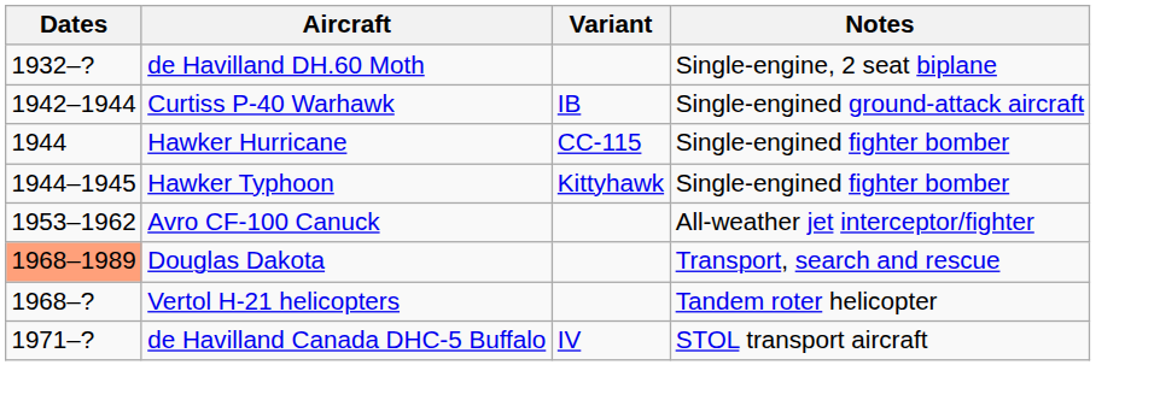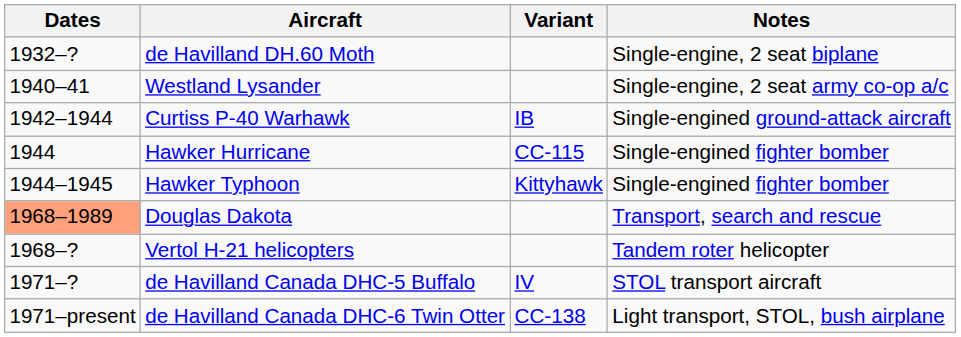 <table class="wikitable">
 <tr>
 <th scope=col>Dates</th>
 <th scope=col>Aircraft</th>
 <th scope=col>Variant</th>
 <th scope=col>Notes</th>
 </tr>
 <tr>
 <td>1932–?</td>
 <td><a href='#'>de Havilland DH.60 Moth</a></td>
 <td></td>
 <td>Single-engine, 2 seat <a href='#'>biplane</a></td>
+</tr>
+<tr>
+<td>1940–41</td>
+<td><a href='#'>Westland Lysander</a></td>
+<td></td>
+<td>Single-engine, 2 seat <a href='#'>army co-op a/c</a></td>
 </tr>
 <tr>
 <td>1942–1944</td>
 <td><a href='#'>Curtiss P-40 Warhawk</a></td>
 <td><a href='#'>IB</a></td>
 <td>Single-engined <a href='#'>ground-attack aircraft</a></td>
 </tr>
 <tr>
 <td>1944</td>
 <td><a href='#'>Hawker Hurricane</a></td>
 <td><a href='#'>CC-115</a></td>
 <td>Single-engined <a href='#'>fighter bomber</a></td>
 </tr>
 <tr>
 <td>1944–1945</td>
 <td><a href='#'>Hawker Typhoon</a></td>
 <td><a href='#'>Kittyhawk</a></td>
 <td>Single-engined <a href='#'>fighter bomber</a></td>
 </tr>
 <tr>
-<td>1953–1962</td>
-<td><a href='#'>Avro CF-100 Canuck</a></td>
-<td></td>
-<td>All-weather <a href='#'>jet</a> <a href='#'>interceptor/fighter</a></td>
-</tr>
-<tr>
 <td style="background: lightsalmon;">1968–1989</td>
 <td><a href='#'>Douglas Dakota</a></td>
 <td></td>
 <td><a href='#'>Transport</a>, <a href='#'>search and rescue</a></td>
 </tr>
 <tr>
 <td>1968–?</td>
 <td><a href='#'>Vertol H-21 helicopters</a></td>
 <td></td>
 <td><a href='#'>Tandem roter</a> helicopter</td>
 </tr>
 <tr>
 <td>1971–?</td>
 <td><a href='#'>de Havilland Canada DHC-5 Buffalo</a></td>
 <td><a href='#'>IV</a></td>
 <td><a href='#'>STOL</a> transport aircraft</td>
 </tr>
+<tr>
+<td>1971–present</td>
+<td><a href='#'>de Havilland Canada DHC-6 Twin Otter</a></td>
+<td><a href='#'>CC-138</a></td>
+<td>Light transport, STOL, <a href='#'>bush airplane</a></td>
+</tr>
 </table>
